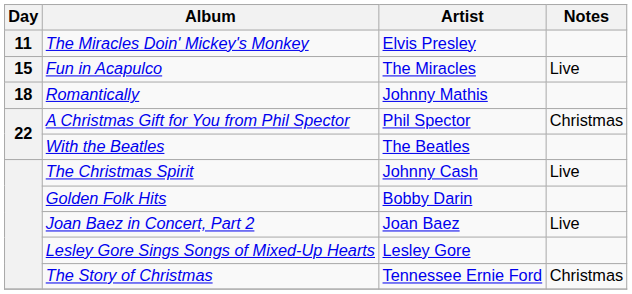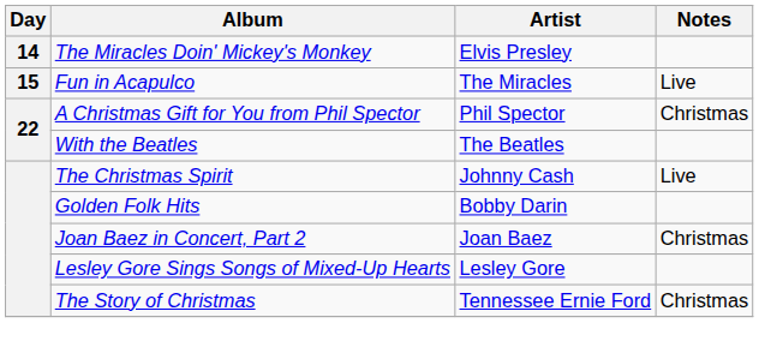 <table class="wikitable sortable">
 <tr>
 <th scope="col">Day</th>
 <th scope="col">Album</th>
 <th scope="col">Artist</th>
 <th scope="col" class="unsortable">Notes</th>
 </tr>
 <tr>
-<th scope="row">11</th>
+<th scope="row">14</th>
 <td><em><a href='#'>The Miracles Doin' Mickey's Monkey</a></em></td>
 <td><a href='#'>Elvis Presley</a></td>
 <td></td>
 </tr>
 <tr>
 <th scope="row">15</th>
 <td><em><a href='#'>Fun in Acapulco</a></em></td>
 <td><a href='#'>The Miracles</a></td>
 <td>Live</td>
-</tr>
-<tr>
-<th scope="row">18</th>
-<td><em><a href='#'>Romantically</a></em></td>
-<td><a href='#'>Johnny Mathis</a></td>
-<td></td>
 </tr>
 <tr>
 <th scope="row" rowspan="2">22</th>
 <td><em><a href='#'>A Christmas Gift for You from Phil Spector</a></em></td>
 <td><a href='#'>Phil Spector</a></td>
 <td>Christmas</td>
 </tr>
 <tr>
 <td><em><a href='#'>With the Beatles</a></em></td>
 <td><a href='#'>The Beatles</a></td>
 <td></td>
 </tr>
 <tr>
 <th scope="row" rowspan="5"></th>
 <td><em><a href='#'>The Christmas Spirit</a></em></td>
 <td><a href='#'>Johnny Cash</a></td>
 <td>Live</td>
 </tr>
 <tr>
 <td><em><a href='#'>Golden Folk Hits</a></em></td>
 <td><a href='#'>Bobby Darin</a></td>
 <td></td>
 </tr>
 <tr>
 <td><em><a href='#'>Joan Baez in Concert, Part 2</a></em></td>
 <td><a href='#'>Joan Baez</a></td>
-<td>Live</td>
+<td>Christmas</td>
 </tr>
 <tr>
 <td><em><a href='#'>Lesley Gore Sings Songs of Mixed-Up Hearts</a></em></td>
 <td><a href='#'>Lesley Gore</a></td>
 <td></td>
 </tr>
 <tr>
 <td><em><a href='#'>The Story of Christmas</a></em></td>
 <td><a href='#'>Tennessee Ernie Ford</a></td>
 <td>Christmas</td>
 </tr>
 <tr>
 </tr>
 </table>
